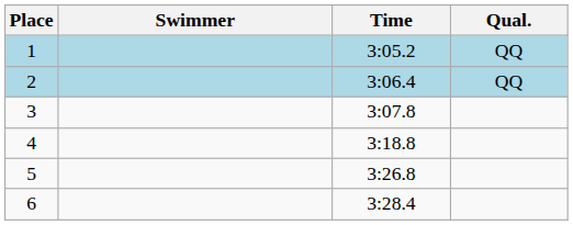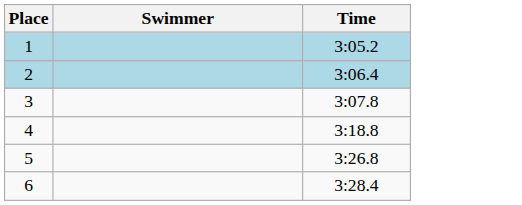 <table class=wikitable style="text-align:center">
 <tr>
 <th>Place</th>
 <th width=220>Swimmer</th>
 <th width=90>Time</th>
-<th width=90>Qual.</th>
 </tr>
 <tr bgcolor=lightblue>
 <td>1</td>
 <td align=left></td>
 <td>3:05.2</td>
-<td>QQ</td>
 </tr>
 <tr bgcolor=lightblue>
 <td>2</td>
 <td align=left></td>
 <td>3:06.4</td>
-<td>QQ</td>
 </tr>
 <tr>
 <td>3</td>
 <td align=left></td>
 <td>3:07.8</td>
-<td></td>
 </tr>
 <tr>
 <td>4</td>
 <td align=left></td>
 <td>3:18.8</td>
-<td></td>
 </tr>
 <tr>
 <td>5</td>
 <td align=left></td>
 <td>3:26.8</td>
-<td></td>
 </tr>
 <tr>
 <td>6</td>
 <td align=left></td>
 <td>3:28.4</td>
-<td></td>
 </tr>
 </table>
